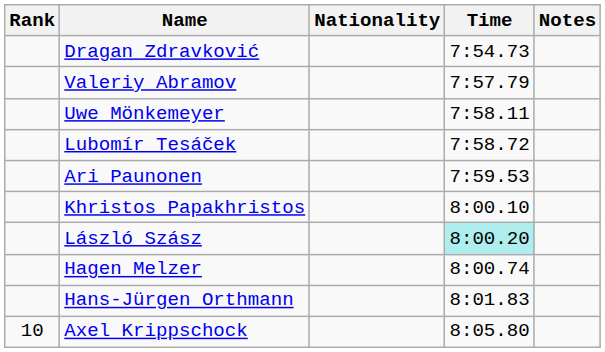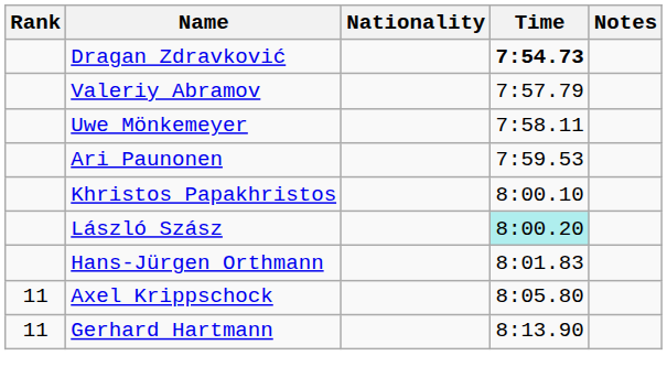 <table class="wikitable sortable" style="text-align:center">
 <tr>
 <th>Rank</th>
 <th>Name</th>
 <th>Nationality</th>
 <th>Time</th>
 <th>Notes</th>
 </tr>
 <tr>
 <td></td>
 <td align="left"><a href='#'>Dragan Zdravković</a></td>
 <td align=left></td>
-<td>7:54.73</td>
+<td><strong>7:54.73</strong></td>
 <td></td>
 </tr>
 <tr>
 <td></td>
 <td align="left"><a href='#'>Valeriy Abramov</a></td>
 <td align=left></td>
 <td>7:57.79</td>
 <td></td>
 </tr>
 <tr>
 <td></td>
 <td align="left"><a href='#'>Uwe Mönkemeyer</a></td>
 <td align=left></td>
 <td>7:58.11</td>
-<td></td>
-</tr>
-<tr>
-<td></td>
-<td align="left"><a href='#'>Lubomír Tesáček</a></td>
-<td align=left></td>
-<td>7:58.72</td>
 <td></td>
 </tr>
 <tr>
 <td></td>
 <td align="left"><a href='#'>Ari Paunonen</a></td>
 <td align=left></td>
 <td>7:59.53</td>
 <td></td>
 </tr>
 <tr>
 <td></td>
 <td align="left"><a href='#'>Khristos Papakhristos</a></td>
 <td align=left></td>
 <td>8:00.10</td>
 <td></td>
 </tr>
 <tr>
 <td></td>
 <td align="left"><a href='#'>László Szász</a></td>
 <td align=left></td>
 <td style="background: paleturquoise;">8:00.20</td>
 <td></td>
 </tr>
 <tr>
 <td></td>
-<td align="left"><a href='#'>Hagen Melzer</a></td>
-<td align=left></td>
-<td>8:00.74</td>
-<td></td>
-</tr>
-<tr>
-<td></td>
 <td align="left"><a href='#'>Hans-Jürgen Orthmann</a></td>
 <td align=left></td>
 <td>8:01.83</td>
 <td></td>
 </tr>
 <tr>
-<td>10</td>
+<td>11</td>
 <td align="left"><a href='#'>Axel Krippschock</a></td>
 <td align=left></td>
 <td>8:05.80</td>
 <td></td>
 </tr>
+<tr>
+<td>11</td>
+<td align="left"><a href='#'>Gerhard Hartmann</a></td>
+<td align=left></td>
+<td>8:13.90</td>
+<td></td>
+</tr>
 </table>
